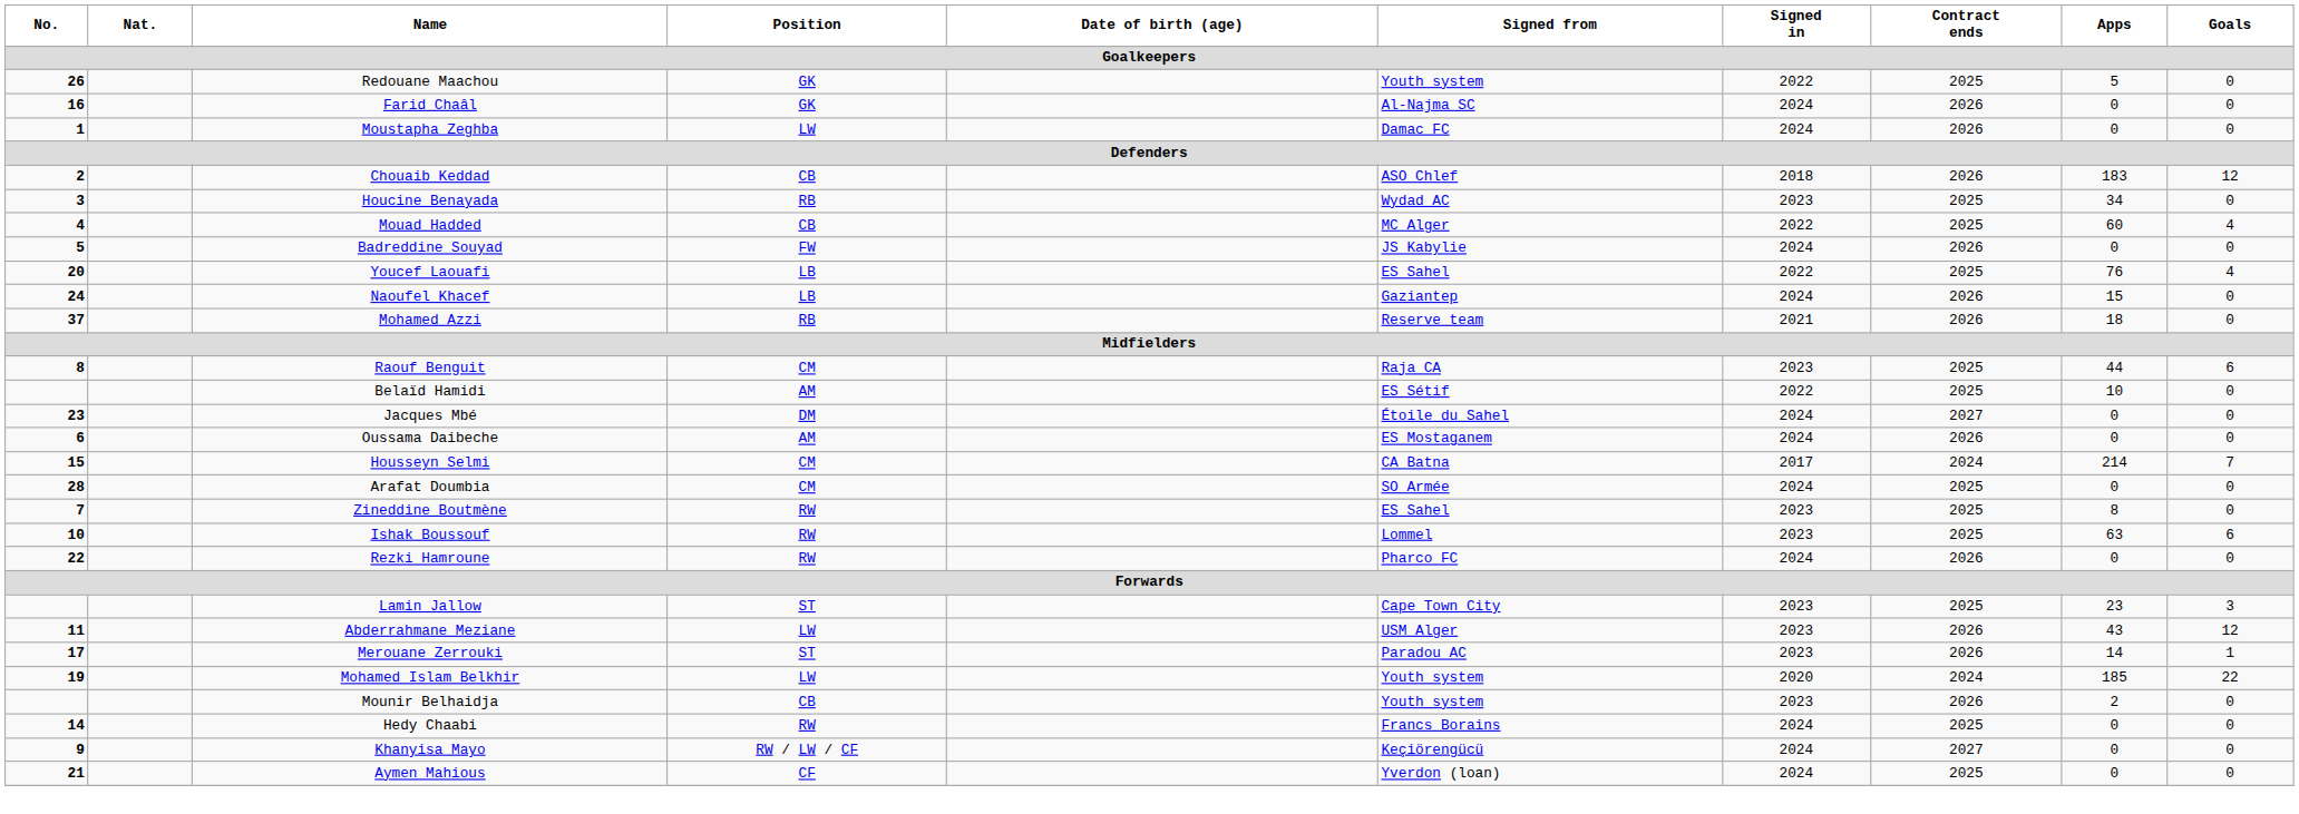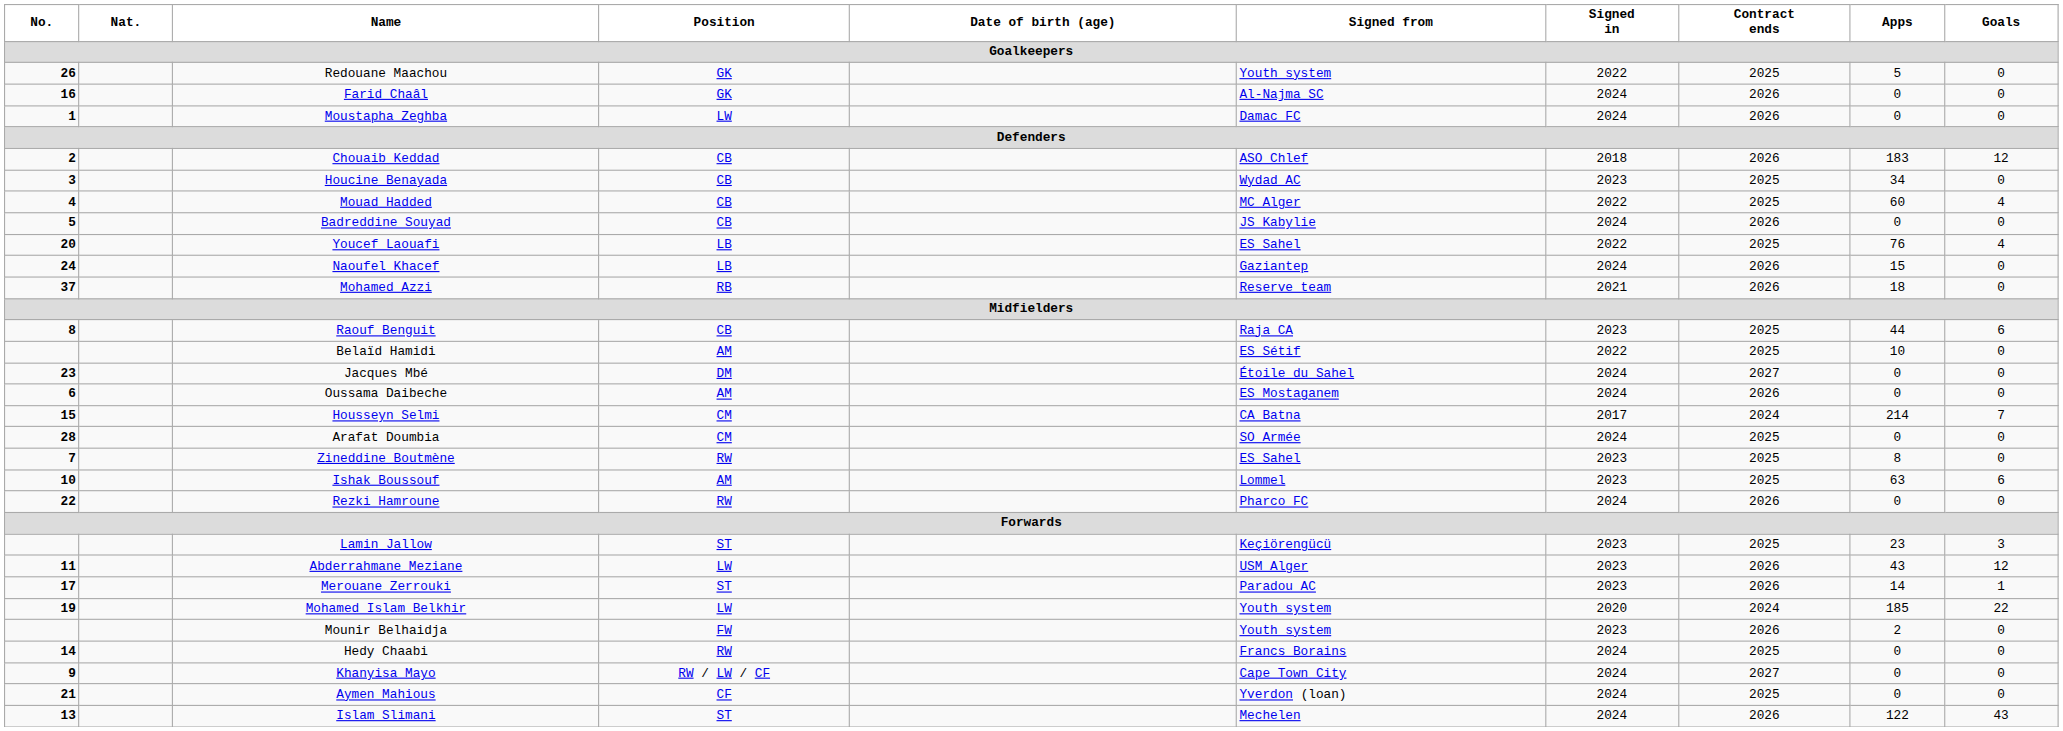 <table class="wikitable" style="text-align:center; font-size:90%; width:95%">
 <tr>
 <th style="background:white; color:black; text-align:center;">No.</th>
 <th style="background:white; color:black; text-align:center;">Nat.</th>
 <th style="background:white; color:black; text-align:center;">Name</th>
 <th style="background:white; color:black; text-align:center;">Position</th>
 <th style="background:white; color:black; text-align:center;">Date of birth (age)</th>
 <th style="background:white; color:black; text-align:center;">Signed from</th>
 <th style="background:white; color:black; text-align:center;">Signed<br>in</th>
 <th style="background:white; color:black; text-align:center;">Contract<br>ends</th>
 <th style="background:white; color:black; text-align:center;">Apps</th>
 <th style="background:white; color:black; text-align:center;">Goals</th>
 </tr>
 <tr>
 <th colspan=10 style="background:#DCDCDC; text-align:center;">Goalkeepers</th>
 </tr>
 <tr>
 <td style="text-align:right"><strong>26</strong></td>
 <td></td>
 <td>Redouane Maachou</td>
 <td><a href='#'>GK</a></td>
 <td></td>
 <td style="text-align:left"> <a href='#'>Youth system</a></td>
 <td>2022</td>
 <td>2025</td>
 <td>5</td>
 <td>0</td>
 </tr>
 <tr>
 <td style="text-align:right"><strong>16</strong></td>
 <td></td>
 <td><a href='#'>Farid Chaâl</a></td>
 <td><a href='#'>GK</a></td>
 <td></td>
 <td style="text-align:left"> <a href='#'>Al-Najma SC</a></td>
 <td>2024</td>
 <td>2026</td>
 <td>0</td>
 <td>0</td>
 </tr>
 <tr>
 <td style="text-align:right"><strong>1</strong></td>
 <td></td>
 <td><a href='#'>Moustapha Zeghba</a></td>
 <td><a href='#'>LW</a></td>
 <td></td>
 <td style="text-align:left"> <a href='#'>Damac FC</a></td>
 <td>2024</td>
 <td>2026</td>
 <td>0</td>
 <td>0</td>
 </tr>
 <tr>
 <th colspan=10 style="background:#DCDCDC; text-align:center;">Defenders</th>
 </tr>
 <tr>
 <td style="text-align:right"><strong>2</strong></td>
 <td></td>
 <td><a href='#'>Chouaib Keddad</a></td>
 <td><a href='#'>CB</a></td>
 <td></td>
 <td style="text-align:left"> <a href='#'>ASO Chlef</a></td>
 <td>2018</td>
 <td>2026</td>
 <td>183</td>
 <td>12</td>
 </tr>
 <tr>
 <td style="text-align:right"><strong>3</strong></td>
 <td></td>
 <td><a href='#'>Houcine Benayada</a></td>
-<td><a href='#'>RB</a></td>
+<td><a href='#'>CB</a></td>
 <td></td>
 <td style="text-align:left"> <a href='#'>Wydad AC</a></td>
 <td>2023</td>
 <td>2025</td>
 <td>34</td>
 <td>0</td>
 </tr>
 <tr>
 <td style="text-align:right"><strong>4</strong></td>
 <td></td>
 <td><a href='#'>Mouad Hadded</a></td>
 <td><a href='#'>CB</a></td>
 <td></td>
 <td style="text-align:left"> <a href='#'>MC Alger</a></td>
 <td>2022</td>
 <td>2025</td>
 <td>60</td>
 <td>4</td>
 </tr>
 <tr>
 <td style="text-align:right"><strong>5</strong></td>
 <td></td>
 <td><a href='#'>Badreddine Souyad</a></td>
-<td><a href='#'>FW</a></td>
+<td><a href='#'>CB</a></td>
 <td></td>
 <td style="text-align:left"> <a href='#'>JS Kabylie</a></td>
 <td>2024</td>
 <td>2026</td>
 <td>0</td>
 <td>0</td>
 </tr>
 <tr>
 <td style="text-align:right"><strong>20</strong></td>
 <td></td>
 <td><a href='#'>Youcef Laouafi</a></td>
 <td><a href='#'>LB</a></td>
 <td></td>
 <td style="text-align:left"> <a href='#'>ES Sahel</a></td>
 <td>2022</td>
 <td>2025</td>
 <td>76</td>
 <td>4</td>
 </tr>
 <tr>
 <td style="text-align:right"><strong>24</strong></td>
 <td></td>
 <td><a href='#'>Naoufel Khacef</a></td>
 <td><a href='#'>LB</a></td>
 <td></td>
 <td style="text-align:left"> <a href='#'>Gaziantep</a></td>
 <td>2024</td>
 <td>2026</td>
 <td>15</td>
 <td>0</td>
 </tr>
 <tr>
 <td style="text-align:right"><strong>37</strong></td>
 <td></td>
 <td><a href='#'>Mohamed Azzi</a></td>
 <td><a href='#'>RB</a></td>
 <td></td>
 <td style="text-align:left"> <a href='#'>Reserve team</a></td>
 <td>2021</td>
 <td>2026</td>
 <td>18</td>
 <td>0</td>
 </tr>
 <tr>
 <th colspan=10 style="background:#DCDCDC; text-align:center;">Midfielders</th>
 </tr>
 <tr>
 <td style="text-align:right"><strong>8</strong></td>
 <td></td>
 <td><a href='#'>Raouf Benguit</a></td>
-<td><a href='#'>CM</a></td>
+<td><a href='#'>CB</a></td>
 <td></td>
 <td style="text-align:left"> <a href='#'>Raja CA</a></td>
 <td>2023</td>
 <td>2025</td>
 <td>44</td>
 <td>6</td>
 </tr>
 <tr>
 <td></td>
 <td></td>
 <td>Belaïd Hamidi</td>
 <td><a href='#'>AM</a></td>
 <td></td>
 <td style="text-align:left"> <a href='#'>ES Sétif</a></td>
 <td>2022</td>
 <td>2025</td>
 <td>10</td>
 <td>0</td>
 </tr>
 <tr>
 <td style="text-align:right"><strong>23</strong></td>
 <td></td>
 <td>Jacques Mbé</td>
 <td><a href='#'>DM</a></td>
 <td></td>
 <td style="text-align:left"> <a href='#'>Étoile du Sahel</a></td>
 <td>2024</td>
 <td>2027</td>
 <td>0</td>
 <td>0</td>
 </tr>
 <tr>
 <td style="text-align:right"><strong>6</strong></td>
 <td></td>
 <td>Oussama Daibeche</td>
 <td><a href='#'>AM</a></td>
 <td></td>
 <td style="text-align:left"> <a href='#'>ES Mostaganem</a></td>
 <td>2024</td>
 <td>2026</td>
 <td>0</td>
 <td>0</td>
 </tr>
 <tr>
 <td style="text-align:right"><strong>15</strong></td>
 <td></td>
 <td><a href='#'>Housseyn Selmi</a></td>
 <td><a href='#'>CM</a></td>
 <td></td>
 <td style="text-align:left"> <a href='#'>CA Batna</a></td>
 <td>2017</td>
 <td>2024</td>
 <td>214</td>
 <td>7</td>
 </tr>
 <tr>
 <td style="text-align:right"><strong>28</strong></td>
 <td></td>
 <td>Arafat Doumbia</td>
 <td><a href='#'>CM</a></td>
 <td></td>
 <td style="text-align:left"> <a href='#'>SO Armée</a></td>
 <td>2024</td>
 <td>2025</td>
 <td>0</td>
 <td>0</td>
 </tr>
 <tr>
 <td style="text-align:right"><strong>7</strong></td>
 <td></td>
 <td><a href='#'>Zineddine Boutmène</a></td>
 <td><a href='#'>RW</a></td>
 <td></td>
 <td style="text-align:left"> <a href='#'>ES Sahel</a></td>
 <td>2023</td>
 <td>2025</td>
 <td>8</td>
 <td>0</td>
 </tr>
 <tr>
 <td style="text-align:right"><strong>10</strong></td>
 <td></td>
 <td><a href='#'>Ishak Boussouf</a></td>
-<td><a href='#'>RW</a></td>
+<td><a href='#'>AM</a></td>
 <td></td>
 <td style="text-align:left"> <a href='#'>Lommel</a></td>
 <td>2023</td>
 <td>2025</td>
 <td>63</td>
 <td>6</td>
 </tr>
 <tr>
 <td style="text-align:right"><strong>22</strong></td>
 <td></td>
 <td><a href='#'>Rezki Hamroune</a></td>
 <td><a href='#'>RW</a></td>
 <td></td>
 <td style="text-align:left"> <a href='#'>Pharco FC</a></td>
 <td>2024</td>
 <td>2026</td>
 <td>0</td>
 <td>0</td>
 </tr>
 <tr>
 <th colspan=10 style="background:#DCDCDC; text-align:center;">Forwards</th>
 </tr>
 <tr>
 <td></td>
 <td></td>
 <td><a href='#'>Lamin Jallow</a></td>
 <td><a href='#'>ST</a></td>
 <td></td>
-<td style="text-align:left"> <a href='#'>Cape Town City</a></td>
+<td style="text-align:left"> <a href='#'>Keçiörengücü</a></td>
 <td>2023</td>
 <td>2025</td>
 <td>23</td>
 <td>3</td>
 </tr>
 <tr>
 <td style="text-align:right"><strong>11</strong></td>
 <td></td>
 <td><a href='#'>Abderrahmane Meziane</a></td>
 <td><a href='#'>LW</a></td>
 <td></td>
 <td style="text-align:left"> <a href='#'>USM Alger</a></td>
 <td>2023</td>
 <td>2026</td>
 <td>43</td>
 <td>12</td>
 </tr>
 <tr>
 <td style="text-align:right"><strong>17</strong></td>
 <td></td>
 <td><a href='#'>Merouane Zerrouki</a></td>
 <td><a href='#'>ST</a></td>
 <td></td>
 <td style="text-align:left"> <a href='#'>Paradou AC</a></td>
 <td>2023</td>
 <td>2026</td>
 <td>14</td>
 <td>1</td>
 </tr>
 <tr>
 <td style="text-align:right"><strong>19</strong></td>
 <td></td>
 <td><a href='#'>Mohamed Islam Belkhir</a></td>
 <td><a href='#'>LW</a></td>
 <td></td>
 <td style="text-align:left"> <a href='#'>Youth system</a></td>
 <td>2020</td>
 <td>2024</td>
 <td>185</td>
 <td>22</td>
 </tr>
 <tr>
 <td></td>
 <td></td>
 <td>Mounir Belhaidja</td>
-<td><a href='#'>CB</a></td>
+<td><a href='#'>FW</a></td>
 <td></td>
 <td style="text-align:left"> <a href='#'>Youth system</a></td>
 <td>2023</td>
 <td>2026</td>
 <td>2</td>
 <td>0</td>
 </tr>
 <tr>
 <td style="text-align:right"><strong>14</strong></td>
 <td></td>
 <td>Hedy Chaabi</td>
 <td><a href='#'>RW</a></td>
 <td></td>
 <td style="text-align:left"> <a href='#'>Francs Borains</a></td>
 <td>2024</td>
 <td>2025</td>
 <td>0</td>
 <td>0</td>
 </tr>
 <tr>
 <td style="text-align:right"><strong>9</strong></td>
 <td></td>
 <td><a href='#'>Khanyisa Mayo</a></td>
 <td><a href='#'>RW</a> / <a href='#'>LW</a> / <a href='#'>CF</a></td>
 <td></td>
-<td style="text-align:left"> <a href='#'>Keçiörengücü</a></td>
+<td style="text-align:left"> <a href='#'>Cape Town City</a></td>
 <td>2024</td>
 <td>2027</td>
 <td>0</td>
 <td>0</td>
 </tr>
 <tr>
 <td style="text-align:right"><strong>21</strong></td>
 <td></td>
 <td><a href='#'>Aymen Mahious</a></td>
 <td><a href='#'>CF</a></td>
 <td></td>
 <td style="text-align:left"> <a href='#'>Yverdon</a> (loan)</td>
 <td>2024</td>
 <td>2025</td>
 <td>0</td>
 <td>0</td>
 </tr>
 <tr>
+<td style="text-align:right"><strong>13</strong></td>
+<td></td>
+<td><a href='#'>Islam Slimani</a></td>
+<td><a href='#'>ST</a></td>
+<td></td>
+<td style="text-align:left"> <a href='#'>Mechelen</a></td>
+<td>2024</td>
+<td>2026</td>
+<td>122</td>
+<td>43</td>
+</tr>
+<tr>
 </tr>
 </table>
